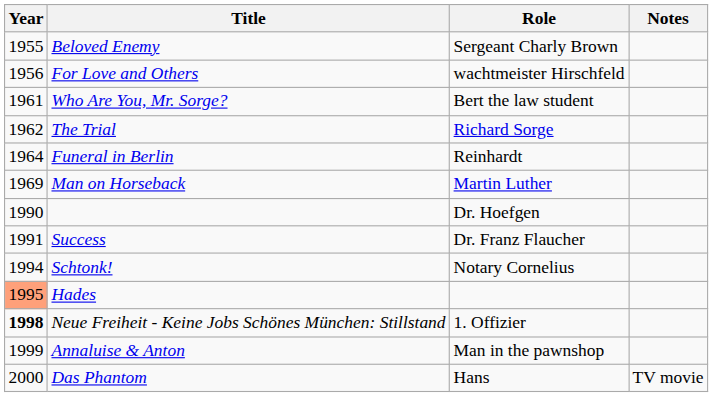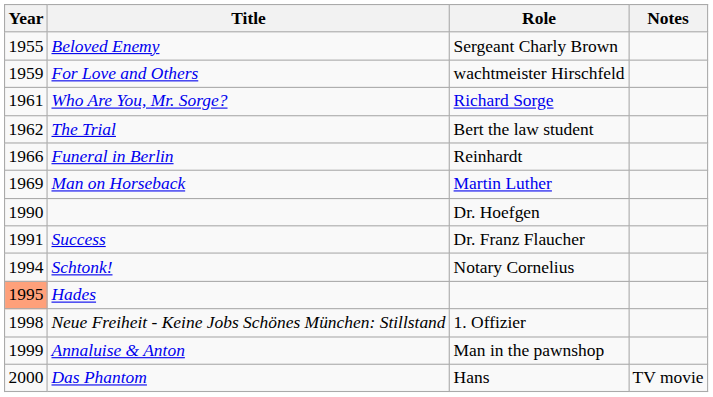 <table class="wikitable sortable">
 <tr>
 <th>Year</th>
 <th>Title</th>
 <th>Role</th>
 <th class="unsortable">Notes</th>
 </tr>
 <tr>
 <td>1955</td>
 <td><em><a href='#'>Beloved Enemy</a></em></td>
 <td>Sergeant Charly Brown</td>
 <td></td>
 </tr>
 <tr>
-<td>1956</td>
+<td>1959</td>
 <td><em><a href='#'>For Love and Others</a></em></td>
 <td>wachtmeister Hirschfeld</td>
 <td></td>
 </tr>
 <tr>
 <td>1961</td>
 <td><em><a href='#'>Who Are You, Mr. Sorge?</a></em></td>
-<td>Bert the law student</td>
+<td><a href='#'>Richard Sorge</a></td>
 <td></td>
 </tr>
 <tr>
 <td>1962</td>
 <td><em><a href='#'>The Trial</a></em></td>
-<td><a href='#'>Richard Sorge</a></td>
+<td>Bert the law student</td>
 <td></td>
 </tr>
 <tr>
-<td>1964</td>
+<td>1966</td>
 <td><em><a href='#'>Funeral in Berlin</a></em></td>
 <td>Reinhardt</td>
 <td></td>
 </tr>
 <tr>
 <td>1969</td>
 <td><em><a href='#'>Man on Horseback</a></em></td>
 <td><a href='#'>Martin Luther</a></td>
 <td></td>
 </tr>
 <tr>
 <td>1990</td>
 <td><em></em></td>
 <td>Dr. Hoefgen</td>
 <td></td>
 </tr>
 <tr>
 <td>1991</td>
 <td><em><a href='#'>Success</a></em></td>
 <td>Dr. Franz Flaucher</td>
 <td></td>
 </tr>
 <tr>
 <td>1994</td>
 <td><em><a href='#'>Schtonk!</a></em></td>
 <td>Notary Cornelius</td>
 <td></td>
 </tr>
 <tr>
 <td style="background: lightsalmon;">1995</td>
 <td><em><a href='#'>Hades</a></em></td>
 <td></td>
 <td></td>
 </tr>
 <tr>
-<td><strong>1998</strong></td>
+<td>1998</td>
 <td><em>Neue Freiheit - Keine Jobs Schönes München: Stillstand</em></td>
 <td>1. Offizier</td>
 <td></td>
 </tr>
 <tr>
 <td>1999</td>
 <td><em><a href='#'>Annaluise & Anton</a></em></td>
 <td>Man in the pawnshop</td>
 <td></td>
 </tr>
 <tr>
 <td>2000</td>
 <td><em><a href='#'>Das Phantom</a></em></td>
 <td>Hans</td>
 <td>TV movie</td>
 </tr>
 </table>
